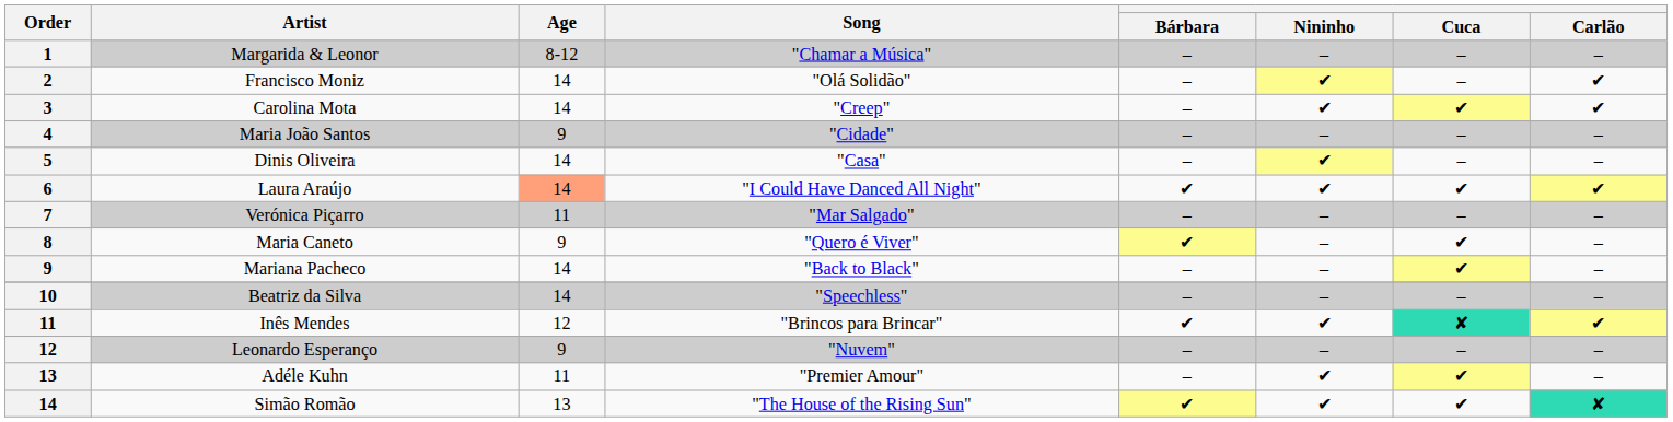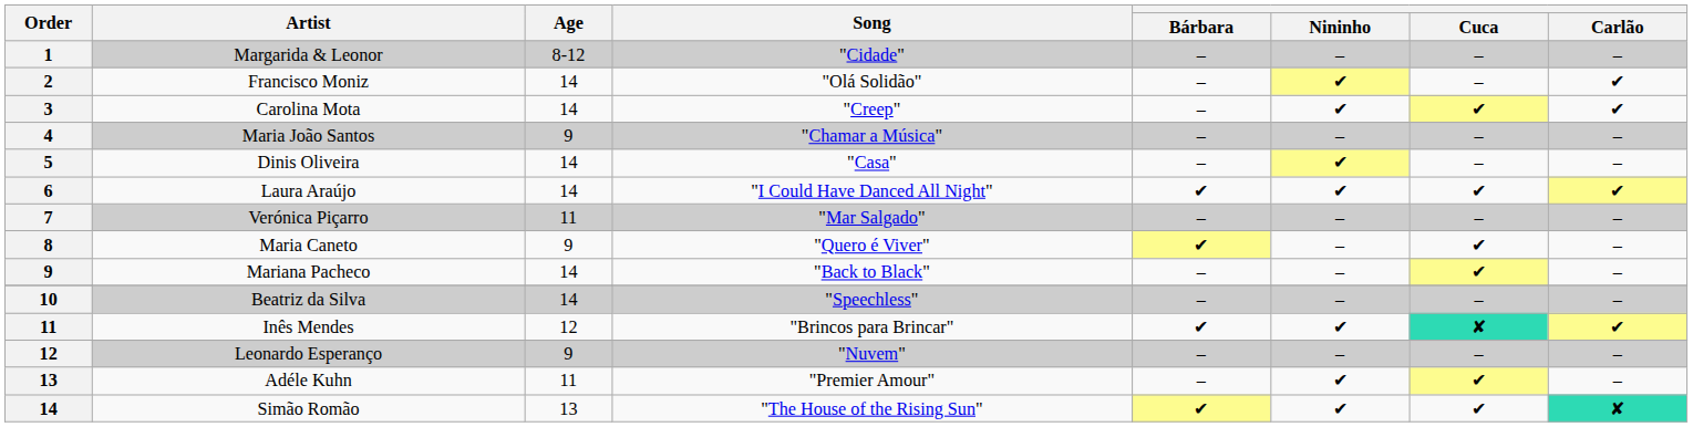 <table class="wikitable" style="text-align:center; line-height:17px; width:95%">
 <tr>
 <th rowspan="2" width="05%">Order</th>
 <th rowspan="2" width="25%">Artist</th>
 <th rowspan="2" width="05%">Age</th>
 <th rowspan="2" width="30%">Song</th>
 <th colspan="4"></th>
 </tr>
 <tr>
 <th width="08%">Bárbara</th>
 <th width="08%">Nininho</th>
 <th width="08%">Cuca</th>
 <th width="08%">Carlão</th>
 </tr>
 <tr style="background:#cdcdcd">
 <th>1</th>
 <td>Margarida & Leonor</td>
 <td>8-12</td>
-<td>"<a href='#'>Chamar a Música</a>"</td>
+<td>"<a href='#'>Cidade</a>"</td>
 <td>–</td>
 <td>–</td>
 <td>–</td>
 <td>–</td>
 </tr>
 <tr>
 <th>2</th>
 <td>Francisco Moniz</td>
 <td>14</td>
 <td>"Olá Solidão"</td>
 <td>–</td>
 <td style="background:#fdfc8f">✔</td>
 <td>–</td>
 <td>✔</td>
 </tr>
 <tr>
 <th>3</th>
 <td>Carolina Mota</td>
 <td>14</td>
 <td>"<a href='#'>Creep</a>"</td>
 <td>–</td>
 <td>✔</td>
 <td style="background:#fdfc8f">✔</td>
 <td>✔</td>
 </tr>
 <tr style="background:#cdcdcd">
 <th>4</th>
 <td>Maria João Santos</td>
 <td>9</td>
-<td>"<a href='#'>Cidade</a>"</td>
+<td>"<a href='#'>Chamar a Música</a>"</td>
 <td>–</td>
 <td>–</td>
 <td>–</td>
 <td>–</td>
 </tr>
 <tr>
 <th>5</th>
 <td>Dinis Oliveira</td>
 <td>14</td>
 <td>"<a href='#'>Casa</a>"</td>
 <td>–</td>
 <td style="background:#fdfc8f">✔</td>
 <td>–</td>
 <td>–</td>
 </tr>
 <tr>
 <th>6</th>
 <td>Laura Araújo</td>
-<td style="background: lightsalmon;">14</td>
+<td>14</td>
 <td>"<a href='#'>I Could Have Danced All Night</a>"</td>
 <td>✔</td>
 <td>✔</td>
 <td>✔</td>
 <td style="background:#fdfc8f">✔</td>
 </tr>
 <tr style="background:#cdcdcd">
 <th>7</th>
 <td>Verónica Piçarro</td>
 <td>11</td>
 <td>"<a href='#'>Mar Salgado</a>"</td>
 <td>–</td>
 <td>–</td>
 <td>–</td>
 <td>–</td>
 </tr>
 <tr>
 <th>8</th>
 <td>Maria Caneto</td>
 <td>9</td>
 <td>"<a href='#'>Quero é Viver</a>"</td>
 <td style="background:#fdfc8f">✔</td>
 <td>–</td>
 <td>✔</td>
 <td>–</td>
 </tr>
 <tr>
 <th>9</th>
 <td>Mariana Pacheco</td>
 <td>14</td>
 <td>"<a href='#'>Back to Black</a>"</td>
 <td>–</td>
 <td>–</td>
 <td style="background:#fdfc8f">✔</td>
 <td>–</td>
 </tr>
 <tr>
 </tr>
 <tr style="background:#cdcdcd">
 <th>10</th>
 <td>Beatriz da Silva</td>
 <td>14</td>
 <td>"<a href='#'>Speechless</a>"</td>
 <td>–</td>
 <td>–</td>
 <td>–</td>
 <td>–</td>
 </tr>
 <tr>
 <th>11</th>
 <td>Inês Mendes</td>
 <td>12</td>
 <td>"Brincos para Brincar"</td>
 <td>✔</td>
 <td>✔</td>
 <td style="background:#2ddab4">✘</td>
 <td style="background:#fdfc8f">✔</td>
 </tr>
 <tr>
 </tr>
 <tr style="background:#cdcdcd">
 <th>12</th>
 <td>Leonardo Esperanço</td>
 <td>9</td>
 <td>"<a href='#'>Nuvem</a>"</td>
 <td>–</td>
 <td>–</td>
 <td>–</td>
 <td>–</td>
 </tr>
 <tr>
 <th>13</th>
 <td>Adéle Kuhn</td>
 <td>11</td>
 <td>"Premier Amour"</td>
 <td>–</td>
 <td>✔</td>
 <td style="background:#fdfc8f">✔</td>
 <td>–</td>
 </tr>
 <tr>
 <th>14</th>
 <td>Simão Romão</td>
 <td>13</td>
 <td>"<a href='#'>The House of the Rising Sun</a>"</td>
 <td style="background:#fdfc8f">✔</td>
 <td>✔</td>
 <td>✔</td>
 <td style="background:#2ddab4">✘</td>
 </tr>
 </table>
